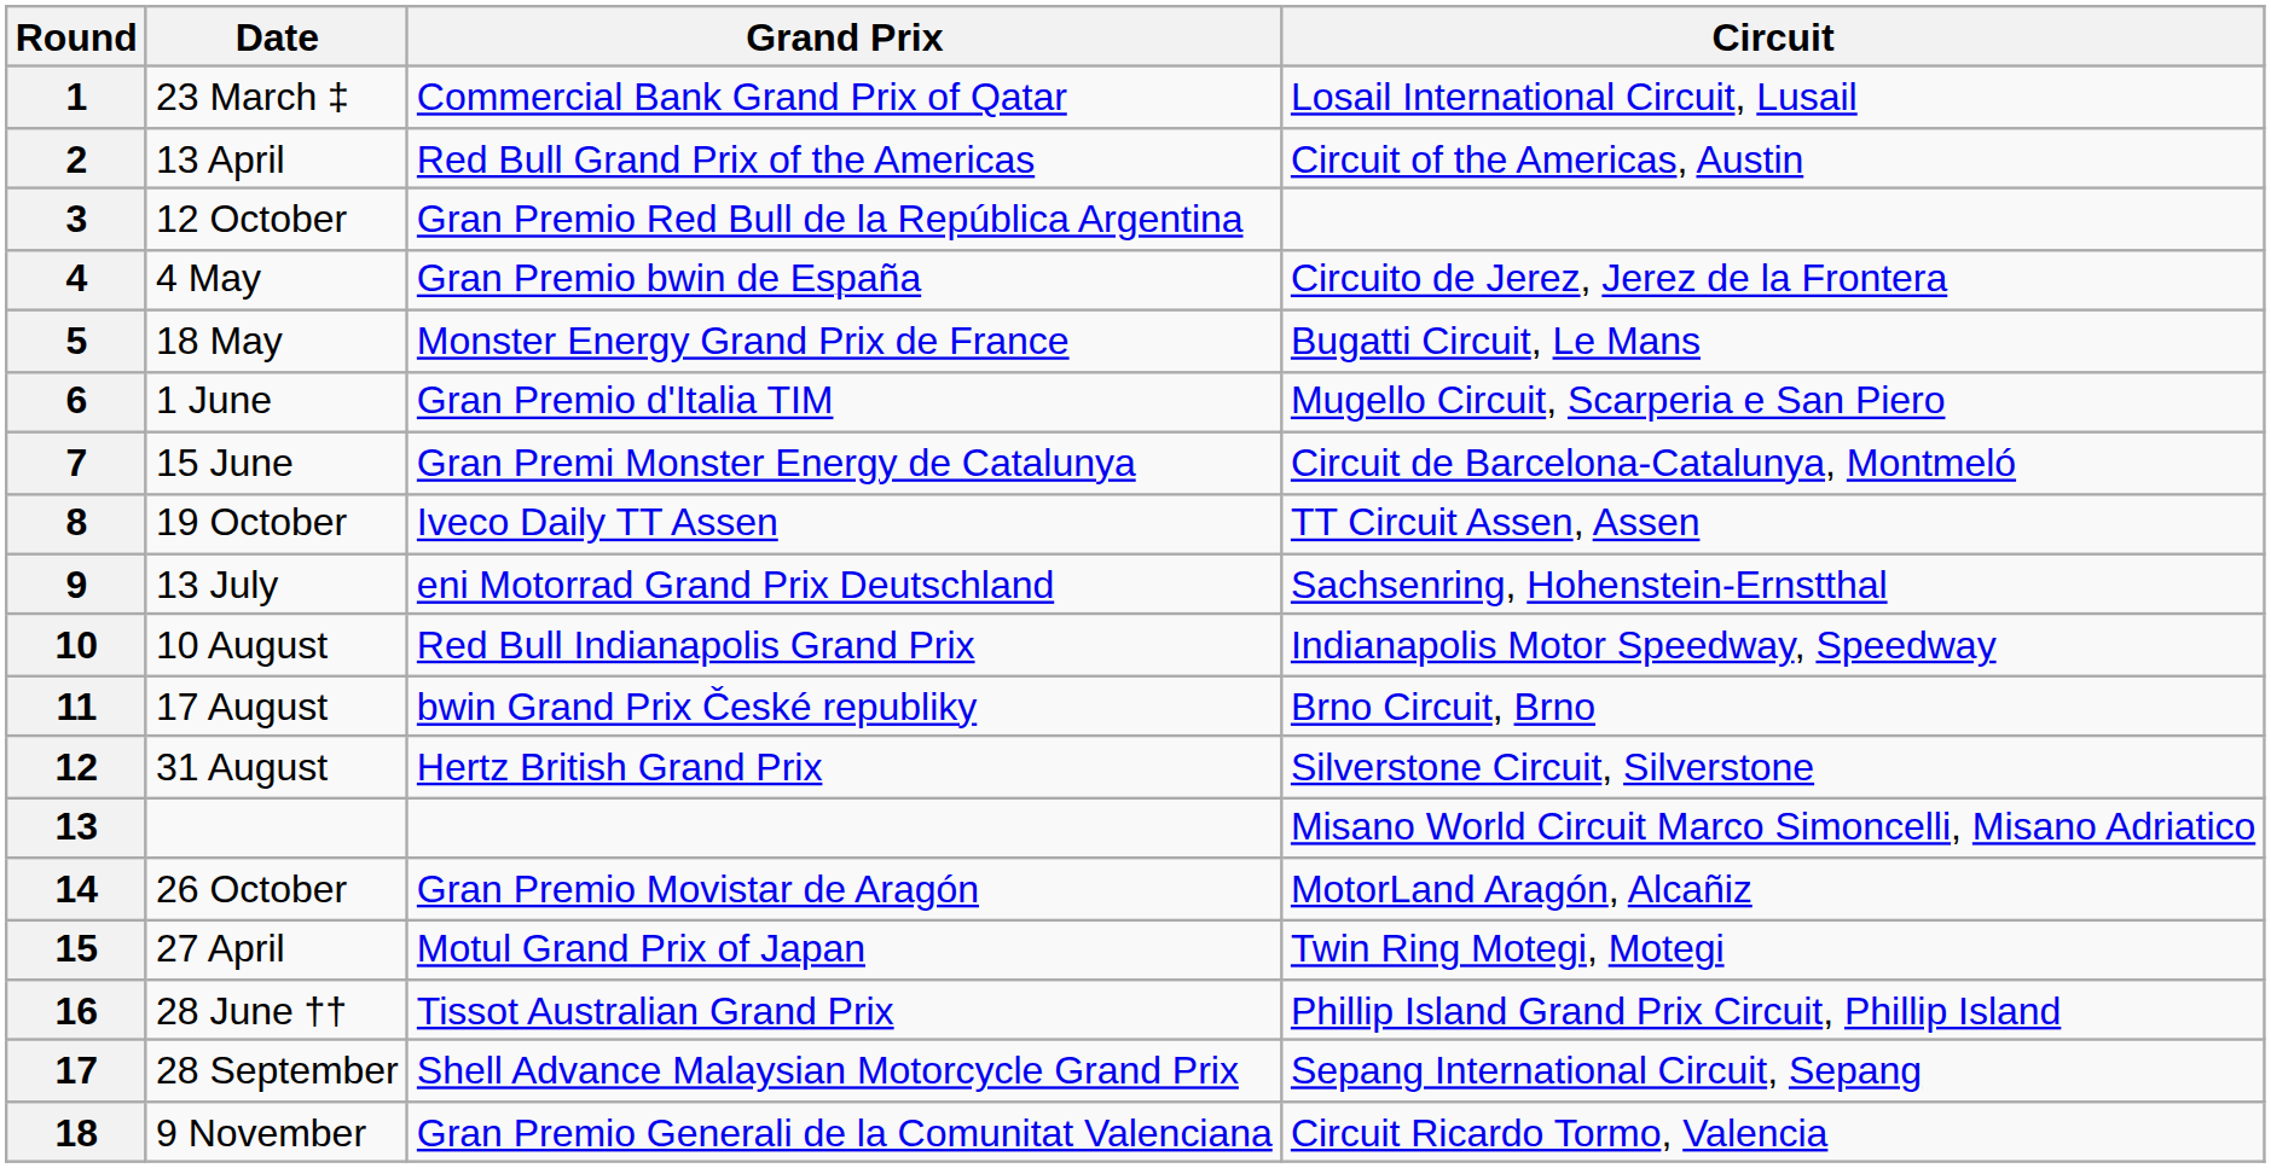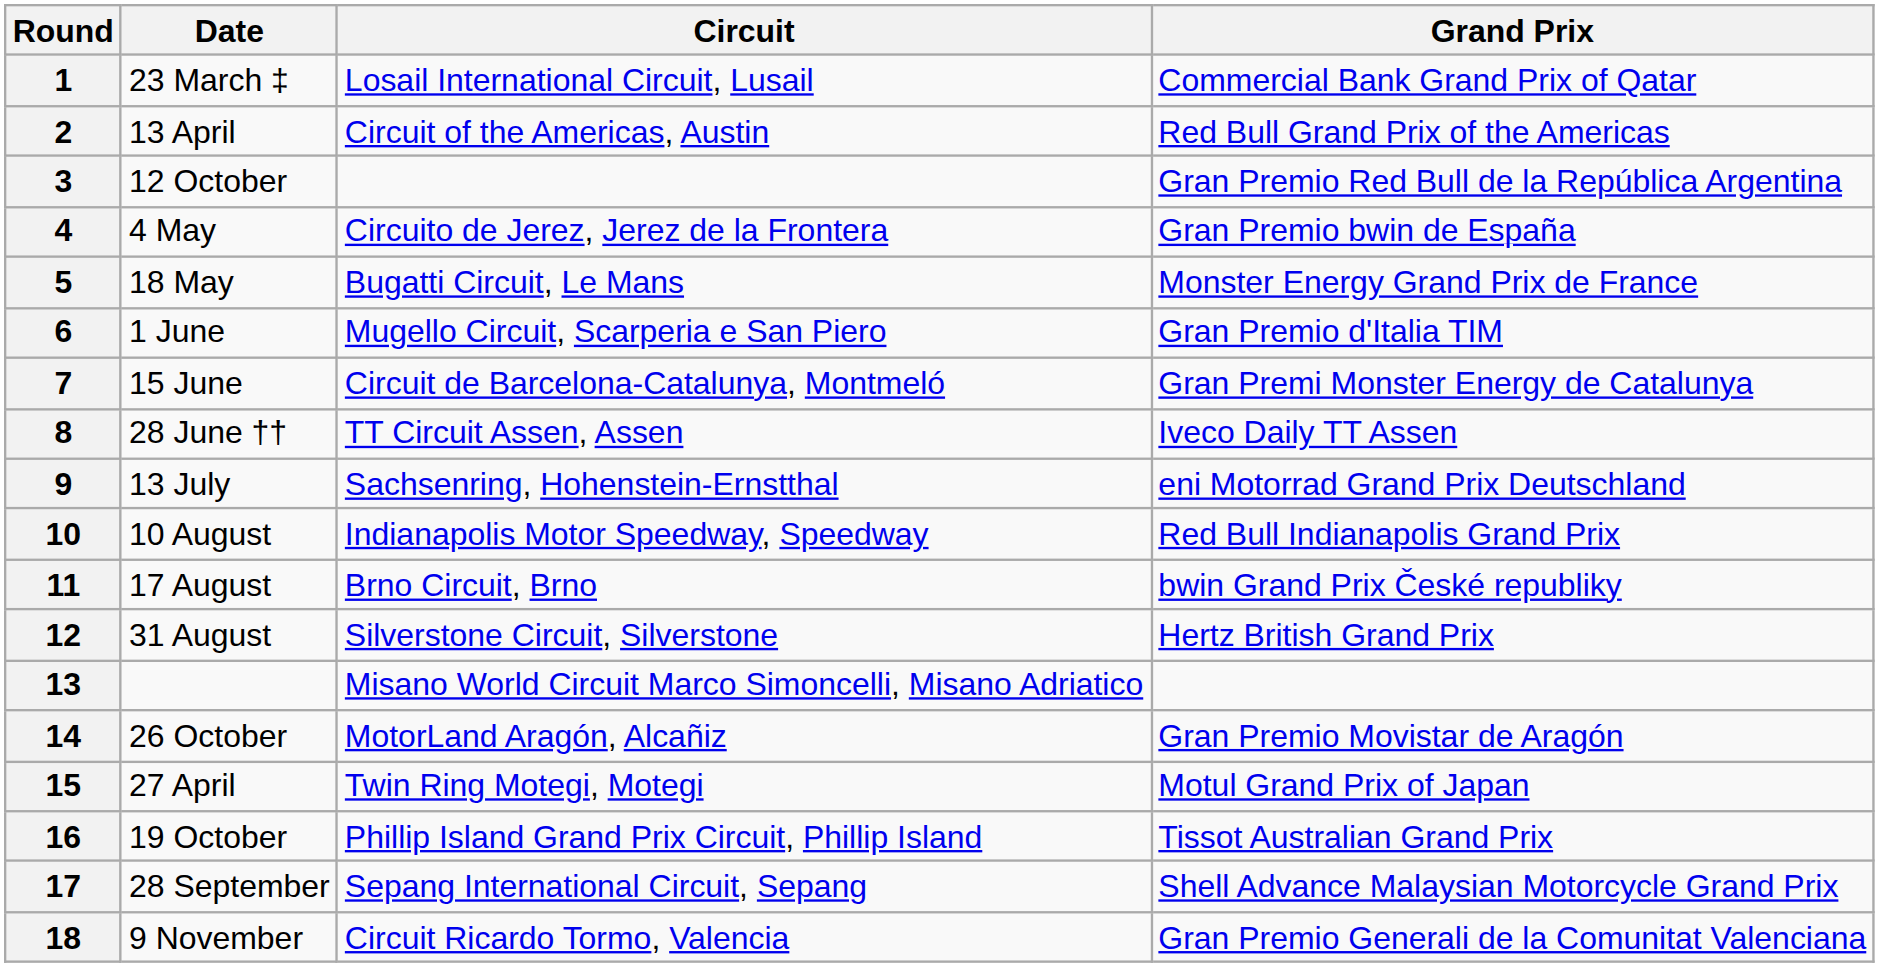 <table class="wikitable" style="font-size: 85%">
 <tr>
 <th>Round</th>
 <th>Date</th>
+<th>Circuit</th>
 <th>Grand Prix</th>
-<th>Circuit</th>
 </tr>
 <tr>
 <th>1</th>
 <td>23 March ‡</td>
+<td><a href='#'>Losail International Circuit</a>, <a href='#'>Lusail</a></td>
 <td> <a href='#'>Commercial Bank Grand Prix of Qatar</a></td>
-<td><a href='#'>Losail International Circuit</a>, <a href='#'>Lusail</a></td>
 </tr>
 <tr>
 <th>2</th>
 <td>13 April</td>
+<td><a href='#'>Circuit of the Americas</a>, <a href='#'>Austin</a></td>
 <td> <a href='#'>Red Bull Grand Prix of the Americas</a></td>
-<td><a href='#'>Circuit of the Americas</a>, <a href='#'>Austin</a></td>
 </tr>
 <tr>
 <th>3</th>
 <td>12 October</td>
+<td></td>
 <td> <a href='#'>Gran Premio Red Bull de la República Argentina</a></td>
-<td></td>
 </tr>
 <tr>
 <th>4</th>
 <td>4 May</td>
+<td><a href='#'>Circuito de Jerez</a>, <a href='#'>Jerez de la Frontera</a></td>
 <td> <a href='#'>Gran Premio bwin de España</a></td>
-<td><a href='#'>Circuito de Jerez</a>, <a href='#'>Jerez de la Frontera</a></td>
 </tr>
 <tr>
 <th>5</th>
 <td>18 May</td>
+<td><a href='#'>Bugatti Circuit</a>, <a href='#'>Le Mans</a></td>
 <td> <a href='#'>Monster Energy Grand Prix de France</a></td>
-<td><a href='#'>Bugatti Circuit</a>, <a href='#'>Le Mans</a></td>
 </tr>
 <tr>
 <th>6</th>
 <td>1 June</td>
+<td><a href='#'>Mugello Circuit</a>, <a href='#'>Scarperia e San Piero</a></td>
 <td> <a href='#'>Gran Premio d'Italia TIM</a></td>
-<td><a href='#'>Mugello Circuit</a>, <a href='#'>Scarperia e San Piero</a></td>
 </tr>
 <tr>
 <th>7</th>
 <td>15 June</td>
+<td><a href='#'>Circuit de Barcelona-Catalunya</a>, <a href='#'>Montmeló</a></td>
 <td> <a href='#'>Gran Premi Monster Energy de Catalunya</a></td>
-<td><a href='#'>Circuit de Barcelona-Catalunya</a>, <a href='#'>Montmeló</a></td>
 </tr>
 <tr>
 <th>8</th>
-<td>19 October</td>
+<td>28 June ††</td>
+<td><a href='#'>TT Circuit Assen</a>, <a href='#'>Assen</a></td>
 <td> <a href='#'>Iveco Daily TT Assen</a></td>
-<td><a href='#'>TT Circuit Assen</a>, <a href='#'>Assen</a></td>
 </tr>
 <tr>
 <th>9</th>
 <td>13 July</td>
+<td><a href='#'>Sachsenring</a>, <a href='#'>Hohenstein-Ernstthal</a></td>
 <td> <a href='#'>eni Motorrad Grand Prix Deutschland</a></td>
-<td><a href='#'>Sachsenring</a>, <a href='#'>Hohenstein-Ernstthal</a></td>
 </tr>
 <tr>
 <th>10</th>
 <td>10 August</td>
+<td><a href='#'>Indianapolis Motor Speedway</a>, <a href='#'>Speedway</a></td>
 <td> <a href='#'>Red Bull Indianapolis Grand Prix</a></td>
-<td><a href='#'>Indianapolis Motor Speedway</a>, <a href='#'>Speedway</a></td>
 </tr>
 <tr>
 <th>11</th>
 <td>17 August</td>
+<td><a href='#'>Brno Circuit</a>, <a href='#'>Brno</a></td>
 <td> <a href='#'>bwin Grand Prix České republiky</a></td>
-<td><a href='#'>Brno Circuit</a>, <a href='#'>Brno</a></td>
 </tr>
 <tr>
 <th>12</th>
 <td>31 August</td>
+<td><a href='#'>Silverstone Circuit</a>, <a href='#'>Silverstone</a></td>
 <td> <a href='#'>Hertz British Grand Prix</a></td>
-<td><a href='#'>Silverstone Circuit</a>, <a href='#'>Silverstone</a></td>
 </tr>
 <tr>
 <th>13</th>
 <td></td>
+<td><a href='#'>Misano World Circuit Marco Simoncelli</a>, <a href='#'>Misano Adriatico</a></td>
 <td></td>
-<td><a href='#'>Misano World Circuit Marco Simoncelli</a>, <a href='#'>Misano Adriatico</a></td>
 </tr>
 <tr>
 <th>14</th>
 <td>26 October</td>
+<td><a href='#'>MotorLand Aragón</a>, <a href='#'>Alcañiz</a></td>
 <td> <a href='#'>Gran Premio Movistar de Aragón</a></td>
-<td><a href='#'>MotorLand Aragón</a>, <a href='#'>Alcañiz</a></td>
 </tr>
 <tr>
 <th>15</th>
 <td>27 April</td>
+<td><a href='#'>Twin Ring Motegi</a>, <a href='#'>Motegi</a></td>
 <td> <a href='#'>Motul Grand Prix of Japan</a></td>
-<td><a href='#'>Twin Ring Motegi</a>, <a href='#'>Motegi</a></td>
 </tr>
 <tr>
 <th>16</th>
-<td>28 June ††</td>
+<td>19 October</td>
+<td><a href='#'>Phillip Island Grand Prix Circuit</a>, <a href='#'>Phillip Island</a></td>
 <td> <a href='#'>Tissot Australian Grand Prix</a></td>
-<td><a href='#'>Phillip Island Grand Prix Circuit</a>, <a href='#'>Phillip Island</a></td>
 </tr>
 <tr>
 <th>17</th>
 <td>28 September</td>
+<td><a href='#'>Sepang International Circuit</a>, <a href='#'>Sepang</a></td>
 <td> <a href='#'>Shell Advance Malaysian Motorcycle Grand Prix</a></td>
-<td><a href='#'>Sepang International Circuit</a>, <a href='#'>Sepang</a></td>
 </tr>
 <tr>
 <th>18</th>
 <td>9 November</td>
+<td><a href='#'>Circuit Ricardo Tormo</a>, <a href='#'>Valencia</a></td>
 <td> <a href='#'>Gran Premio Generali de la Comunitat Valenciana</a></td>
-<td><a href='#'>Circuit Ricardo Tormo</a>, <a href='#'>Valencia</a></td>
 </tr>
 </table>
